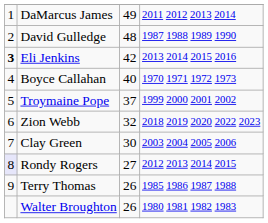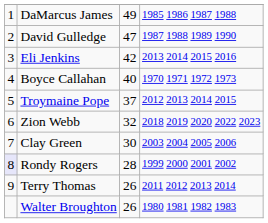 <table class="wikitable">
 <tr>
 </tr>
 <tr>
 <td>1</td>
 <td>DaMarcus James</td>
 <td>49</td>
-<td style="font-size:80%;"><a href='#'>2011</a> <a href='#'>2012</a> <a href='#'>2013</a> <a href='#'>2014</a></td>
+<td style="font-size:80%;"><a href='#'>1985</a> <a href='#'>1986</a> <a href='#'>1987</a> <a href='#'>1988</a></td>
 </tr>
 <tr>
 <td>2</td>
 <td>David Gulledge</td>
-<td>48</td>
+<td>47</td>
 <td style="font-size:80%;"><a href='#'>1987</a> <a href='#'>1988</a> <a href='#'>1989</a> <a href='#'>1990</a></td>
 </tr>
 <tr>
-<td><strong>3</strong></td>
+<td>3</td>
 <td><a href='#'>Eli Jenkins</a></td>
 <td>42</td>
 <td style="font-size:80%;"><a href='#'>2013</a> <a href='#'>2014</a> <a href='#'>2015</a> <a href='#'>2016</a></td>
 </tr>
 <tr>
 <td>4</td>
 <td>Boyce Callahan</td>
 <td>40</td>
 <td style="font-size:80%;"><a href='#'>1970</a> <a href='#'>1971</a> <a href='#'>1972</a> <a href='#'>1973</a></td>
 </tr>
 <tr>
 <td>5</td>
 <td><a href='#'>Troymaine Pope</a></td>
 <td>37</td>
-<td style="font-size:80%;"><a href='#'>1999</a> <a href='#'>2000</a> <a href='#'>2001</a> <a href='#'>2002</a></td>
+<td style="font-size:80%;"><a href='#'>2012</a> <a href='#'>2013</a> <a href='#'>2014</a> <a href='#'>2015</a></td>
 </tr>
 <tr>
 <td>6</td>
 <td>Zion Webb</td>
 <td>32</td>
 <td style="font-size:80%;"><a href='#'>2018</a> <a href='#'>2019</a> <a href='#'>2020</a> <a href='#'>2022</a>  <a href='#'>2023</a></td>
 </tr>
 <tr>
 <td>7</td>
 <td>Clay Green</td>
 <td>30</td>
 <td style="font-size:80%;"><a href='#'>2003</a> <a href='#'>2004</a> <a href='#'>2005</a> <a href='#'>2006</a></td>
 </tr>
 <tr>
 <td style="background: lavender;">8</td>
 <td>Rondy Rogers</td>
-<td>27</td>
-<td style="font-size:80%;"><a href='#'>2012</a> <a href='#'>2013</a> <a href='#'>2014</a> <a href='#'>2015</a></td>
+<td>28</td>
+<td style="font-size:80%;"><a href='#'>1999</a> <a href='#'>2000</a> <a href='#'>2001</a> <a href='#'>2002</a></td>
 </tr>
 <tr>
 <td>9</td>
 <td>Terry Thomas</td>
 <td>26</td>
-<td style="font-size:80%;"><a href='#'>1985</a> <a href='#'>1986</a> <a href='#'>1987</a> <a href='#'>1988</a></td>
+<td style="font-size:80%;"><a href='#'>2011</a> <a href='#'>2012</a> <a href='#'>2013</a> <a href='#'>2014</a></td>
 </tr>
 <tr>
 <td></td>
 <td><a href='#'>Walter Broughton</a></td>
 <td>26</td>
 <td style="font-size:80%;"><a href='#'>1980</a> <a href='#'>1981</a> <a href='#'>1982</a> <a href='#'>1983</a></td>
 </tr>
 </table>
